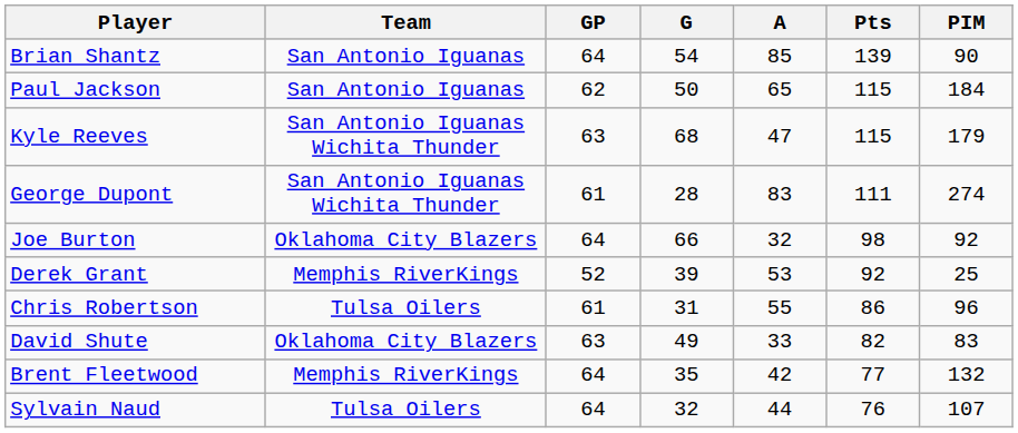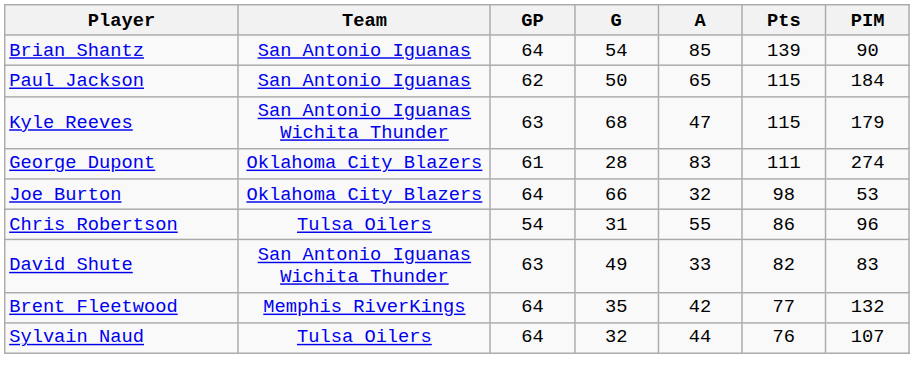 <table class="wikitable sortable">
 <tr>
 <th style="width: 12em;">Player</th>
 <th style="width: 13em;">Team</th>
 <th style="width: 4em;">GP</th>
 <th style="width: 4em;">G</th>
 <th style="width: 4em;">A</th>
 <th style="width: 4em;">Pts</th>
 <th style="width: 4em;">PIM</th>
 </tr>
 <tr align="center">
 <td align="left"><a href='#'>Brian Shantz</a></td>
 <td><a href='#'>San Antonio Iguanas</a></td>
 <td>64</td>
 <td>54</td>
 <td>85</td>
 <td>139</td>
 <td>90</td>
 </tr>
 <tr align="center">
 <td align="left"><a href='#'>Paul Jackson</a></td>
 <td><a href='#'>San Antonio Iguanas</a></td>
 <td>62</td>
 <td>50</td>
 <td>65</td>
 <td>115</td>
 <td>184</td>
 </tr>
 <tr align="center">
 <td align="left"><a href='#'>Kyle Reeves</a></td>
 <td><a href='#'>San Antonio Iguanas</a><br><a href='#'>Wichita Thunder</a></td>
 <td>63</td>
 <td>68</td>
 <td>47</td>
 <td>115</td>
 <td>179</td>
 </tr>
 <tr align="center">
 <td align="left"><a href='#'>George Dupont</a></td>
-<td><a href='#'>San Antonio Iguanas</a><br><a href='#'>Wichita Thunder</a></td>
+<td><a href='#'>Oklahoma City Blazers</a></td>
 <td>61</td>
 <td>28</td>
 <td>83</td>
 <td>111</td>
 <td>274</td>
 </tr>
 <tr align="center">
 <td align="left"><a href='#'>Joe Burton</a></td>
 <td><a href='#'>Oklahoma City Blazers</a></td>
 <td>64</td>
 <td>66</td>
 <td>32</td>
 <td>98</td>
-<td>92</td>
-</tr>
-<tr align="center">
-<td align="left"><a href='#'>Derek Grant</a></td>
-<td><a href='#'>Memphis RiverKings</a></td>
-<td>52</td>
-<td>39</td>
 <td>53</td>
-<td>92</td>
-<td>25</td>
 </tr>
 <tr align="center">
 <td align="left"><a href='#'>Chris Robertson</a></td>
 <td><a href='#'>Tulsa Oilers</a></td>
-<td>61</td>
+<td>54</td>
 <td>31</td>
 <td>55</td>
 <td>86</td>
 <td>96</td>
 </tr>
 <tr align="center">
 <td align="left"><a href='#'>David Shute</a></td>
-<td><a href='#'>Oklahoma City Blazers</a></td>
+<td><a href='#'>San Antonio Iguanas</a><br><a href='#'>Wichita Thunder</a></td>
 <td>63</td>
 <td>49</td>
 <td>33</td>
 <td>82</td>
 <td>83</td>
 </tr>
 <tr align="center">
 <td align="left"><a href='#'>Brent Fleetwood</a></td>
 <td><a href='#'>Memphis RiverKings</a></td>
 <td>64</td>
 <td>35</td>
 <td>42</td>
 <td>77</td>
 <td>132</td>
 </tr>
 <tr align="center">
 <td align="left"><a href='#'>Sylvain Naud</a></td>
 <td><a href='#'>Tulsa Oilers</a></td>
 <td>64</td>
 <td>32</td>
 <td>44</td>
 <td>76</td>
 <td>107</td>
 </tr>
 </table>
